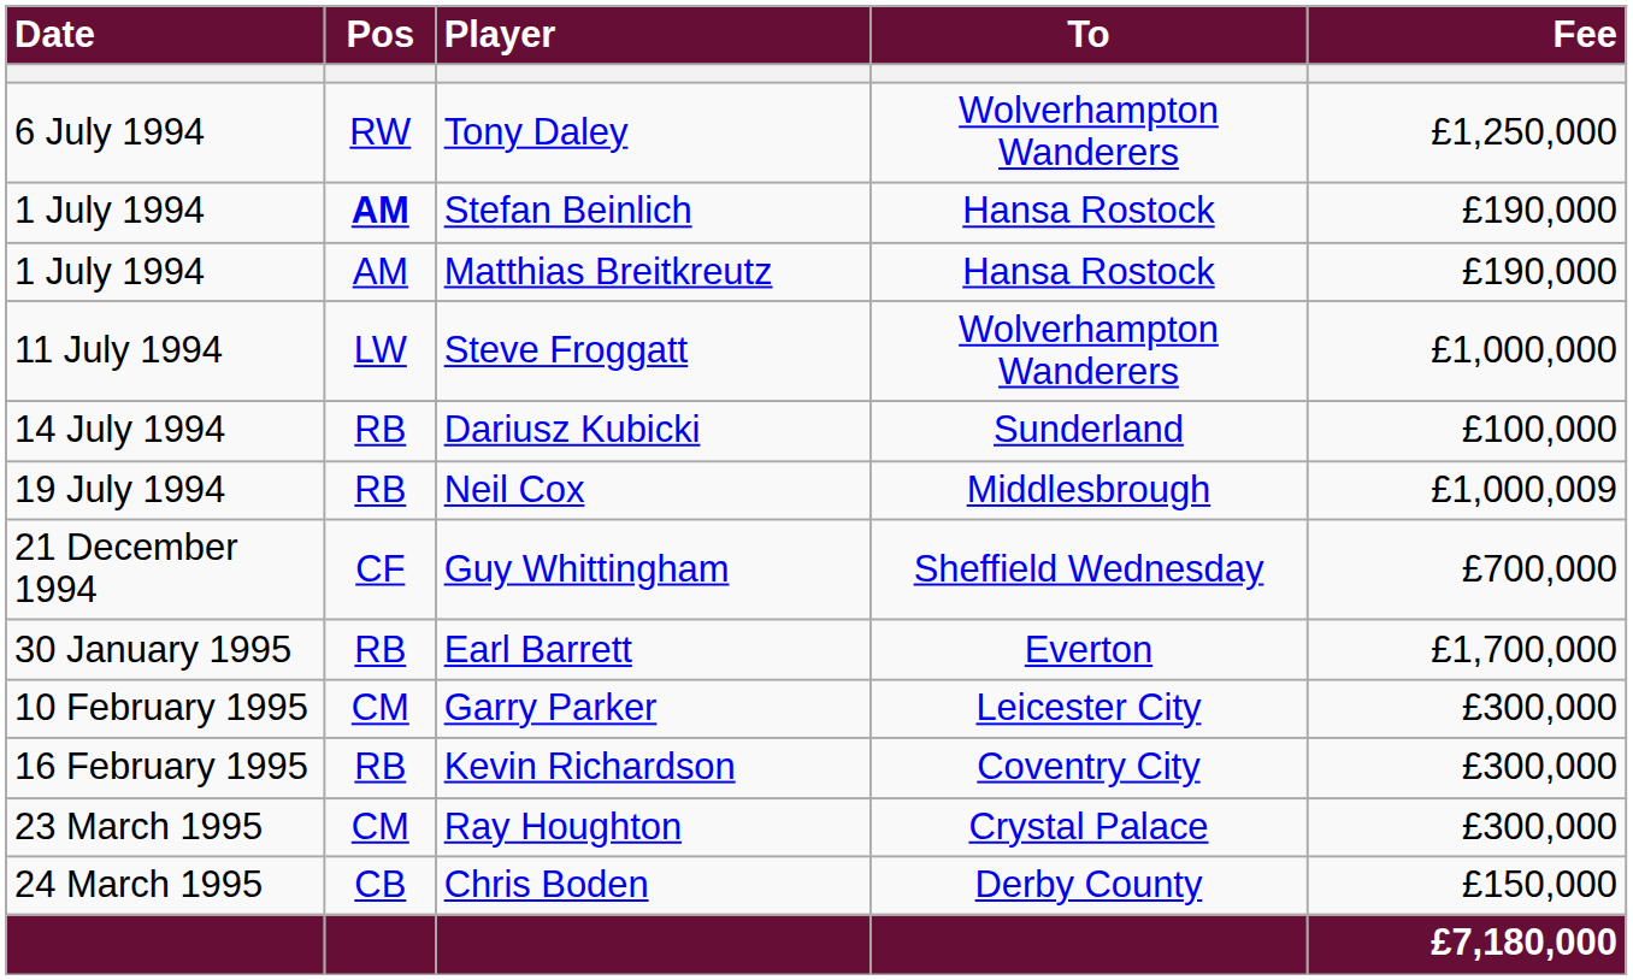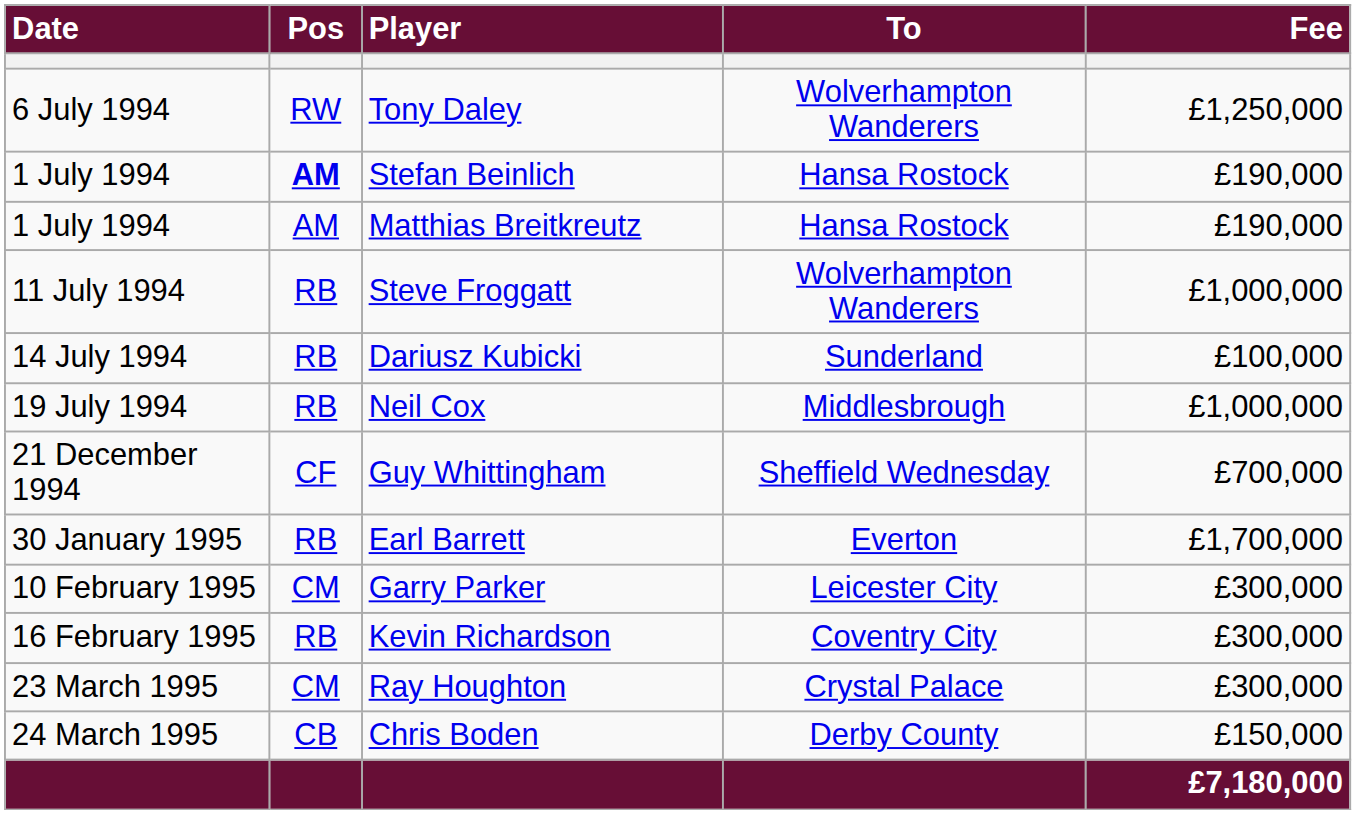 <table class="wikitable">
 <tr>
 <th style="background:#670E36; color:#ffffff; text-align:left; width:130px">Date</th>
 <th style="background:#670E36; color:#ffffff; text-align:center; width:40px">Pos</th>
 <th style="background:#670E36; color:#ffffff; text-align:left; width:180px">Player</th>
 <th style="background:#670E36; color:#ffffff; text-align:center; width:180px">To</th>
 <th style="background:#670E36; color:#ffffff; text-align:right; width:130px">Fee</th>
 </tr>
 <tr>
 <th></th>
 <th></th>
 <th></th>
 <th></th>
 <th></th>
 </tr>
 <tr>
 <td>6 July 1994</td>
 <td style="text-align:center;"><a href='#'>RW</a></td>
 <td><a href='#'>Tony Daley</a></td>
 <td style="text-align:center;"><a href='#'>Wolverhampton Wanderers</a></td>
 <td style="text-align:right;">£1,250,000</td>
 </tr>
 <tr>
 <td>1 July 1994</td>
 <td style="text-align:center;"><strong><a href='#'>AM</a></strong></td>
 <td> <a href='#'>Stefan Beinlich</a></td>
 <td style="text-align:center;"> <a href='#'>Hansa Rostock</a></td>
 <td style="text-align:right;">£190,000</td>
 </tr>
 <tr>
 <td>1 July 1994</td>
 <td style="text-align:center;"><a href='#'>AM</a></td>
 <td> <a href='#'>Matthias Breitkreutz</a></td>
 <td style="text-align:center;"> <a href='#'>Hansa Rostock</a></td>
 <td style="text-align:right;">£190,000</td>
 </tr>
 <tr>
 <td>11 July 1994</td>
-<td style="text-align:center;"><a href='#'>LW</a></td>
+<td style="text-align:center;"><a href='#'>RB</a></td>
 <td><a href='#'>Steve Froggatt</a></td>
 <td style="text-align:center;"><a href='#'>Wolverhampton Wanderers</a></td>
 <td style="text-align:right;">£1,000,000</td>
 </tr>
 <tr>
 <td>14 July 1994</td>
 <td style="text-align:center;"><a href='#'>RB</a></td>
 <td> <a href='#'>Dariusz Kubicki</a></td>
 <td style="text-align:center;"><a href='#'>Sunderland</a></td>
 <td style="text-align:right;">£100,000</td>
 </tr>
 <tr>
 <td>19 July 1994</td>
 <td style="text-align:center;"><a href='#'>RB</a></td>
 <td><a href='#'>Neil Cox</a></td>
 <td style="text-align:center;"><a href='#'>Middlesbrough</a></td>
-<td style="text-align:right;">£1,000,009</td>
+<td style="text-align:right;">£1,000,000</td>
 </tr>
 <tr>
 <td>21 December 1994</td>
 <td style="text-align:center;"><a href='#'>CF</a></td>
 <td><a href='#'>Guy Whittingham</a></td>
 <td style="text-align:center;"><a href='#'>Sheffield Wednesday</a></td>
 <td style="text-align:right;">£700,000</td>
 </tr>
 <tr>
 <td>30 January 1995</td>
 <td style="text-align:center;"><a href='#'>RB</a></td>
 <td><a href='#'>Earl Barrett</a></td>
 <td style="text-align:center;"><a href='#'>Everton</a></td>
 <td style="text-align:right;">£1,700,000</td>
 </tr>
 <tr>
 <td>10 February 1995</td>
 <td style="text-align:center;"><a href='#'>CM</a></td>
 <td><a href='#'>Garry Parker</a></td>
 <td style="text-align:center;"><a href='#'>Leicester City</a></td>
 <td style="text-align:right;">£300,000</td>
 </tr>
 <tr>
 <td>16 February 1995</td>
 <td style="text-align:center;"><a href='#'>RB</a></td>
 <td><a href='#'>Kevin Richardson</a></td>
 <td style="text-align:center;"><a href='#'>Coventry City</a></td>
 <td style="text-align:right;">£300,000</td>
 </tr>
 <tr>
 <td>23 March 1995</td>
 <td style="text-align:center;"><a href='#'>CM</a></td>
 <td> <a href='#'>Ray Houghton</a></td>
 <td style="text-align:center;"><a href='#'>Crystal Palace</a></td>
 <td style="text-align:right;">£300,000</td>
 </tr>
 <tr>
 <td>24 March 1995</td>
 <td style="text-align:center;"><a href='#'>CB</a></td>
 <td><a href='#'>Chris Boden</a></td>
 <td style="text-align:center;"><a href='#'>Derby County</a></td>
 <td style="text-align:right;">£150,000</td>
 </tr>
 <tr>
 <th style="background:#670E36;"></th>
 <th style="background:#670E36;"></th>
 <th style="background:#670E36;"></th>
 <th style="background:#670E36;"></th>
 <th style="background:#670E36; color:#ffffff; text-align:right;"><strong>£7,180,000</strong></th>
 </tr>
 </table>
